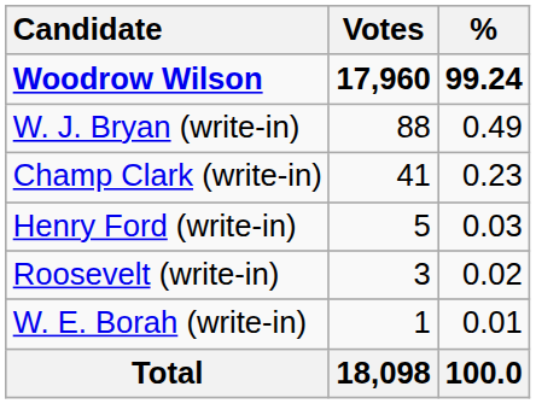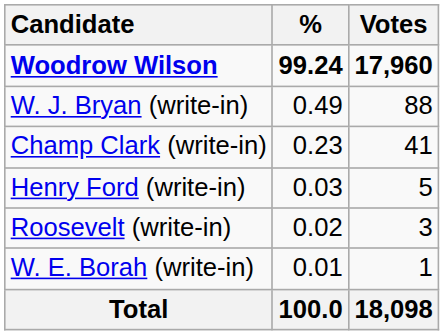 <table class="wikitable sortable" style="text-align:right;">
 <tr>
 <th style="text-align:left;">Candidate</th>
+<th>%</th>
 <th>Votes</th>
-<th>%</th>
 </tr>
 <tr>
 <td style="text-align:left;" data-sort-name="Wilson, Woodrow"><strong><a href='#'>Woodrow Wilson</a></strong></td>
+<td><strong>99.24</strong></td>
 <td><strong>17,960</strong></td>
-<td><strong>99.24</strong></td>
 </tr>
 <tr>
 <td style="text-align:left;" data-sort-name="Bryan, W. J."><a href='#'>W. J. Bryan</a> (write-in)</td>
+<td>0.49</td>
 <td>88</td>
-<td>0.49</td>
 </tr>
 <tr>
 <td style="text-align:left;" data-sort-name="Clark, Champ"><a href='#'>Champ Clark</a> (write-in)</td>
+<td>0.23</td>
 <td>41</td>
-<td>0.23</td>
 </tr>
 <tr>
 <td style="text-align:left;" data-sort-name="Ford, Henry"><a href='#'>Henry Ford</a> (write-in)</td>
+<td>0.03</td>
 <td>5</td>
-<td>0.03</td>
 </tr>
 <tr>
 <td style="text-align:left;" data-sort-name="Roosevelt"><a href='#'>Roosevelt</a> (write-in)</td>
+<td>0.02</td>
 <td>3</td>
-<td>0.02</td>
 </tr>
 <tr>
 <td style="text-align:left;" data-sort-name="Borah, W. E."><a href='#'>W. E. Borah</a> (write-in)</td>
+<td>0.01</td>
 <td>1</td>
-<td>0.01</td>
 </tr>
 <tr>
 <th>Total</th>
+<th>100.0</th>
 <th>18,098</th>
-<th>100.0</th>
 </tr>
 </table>
